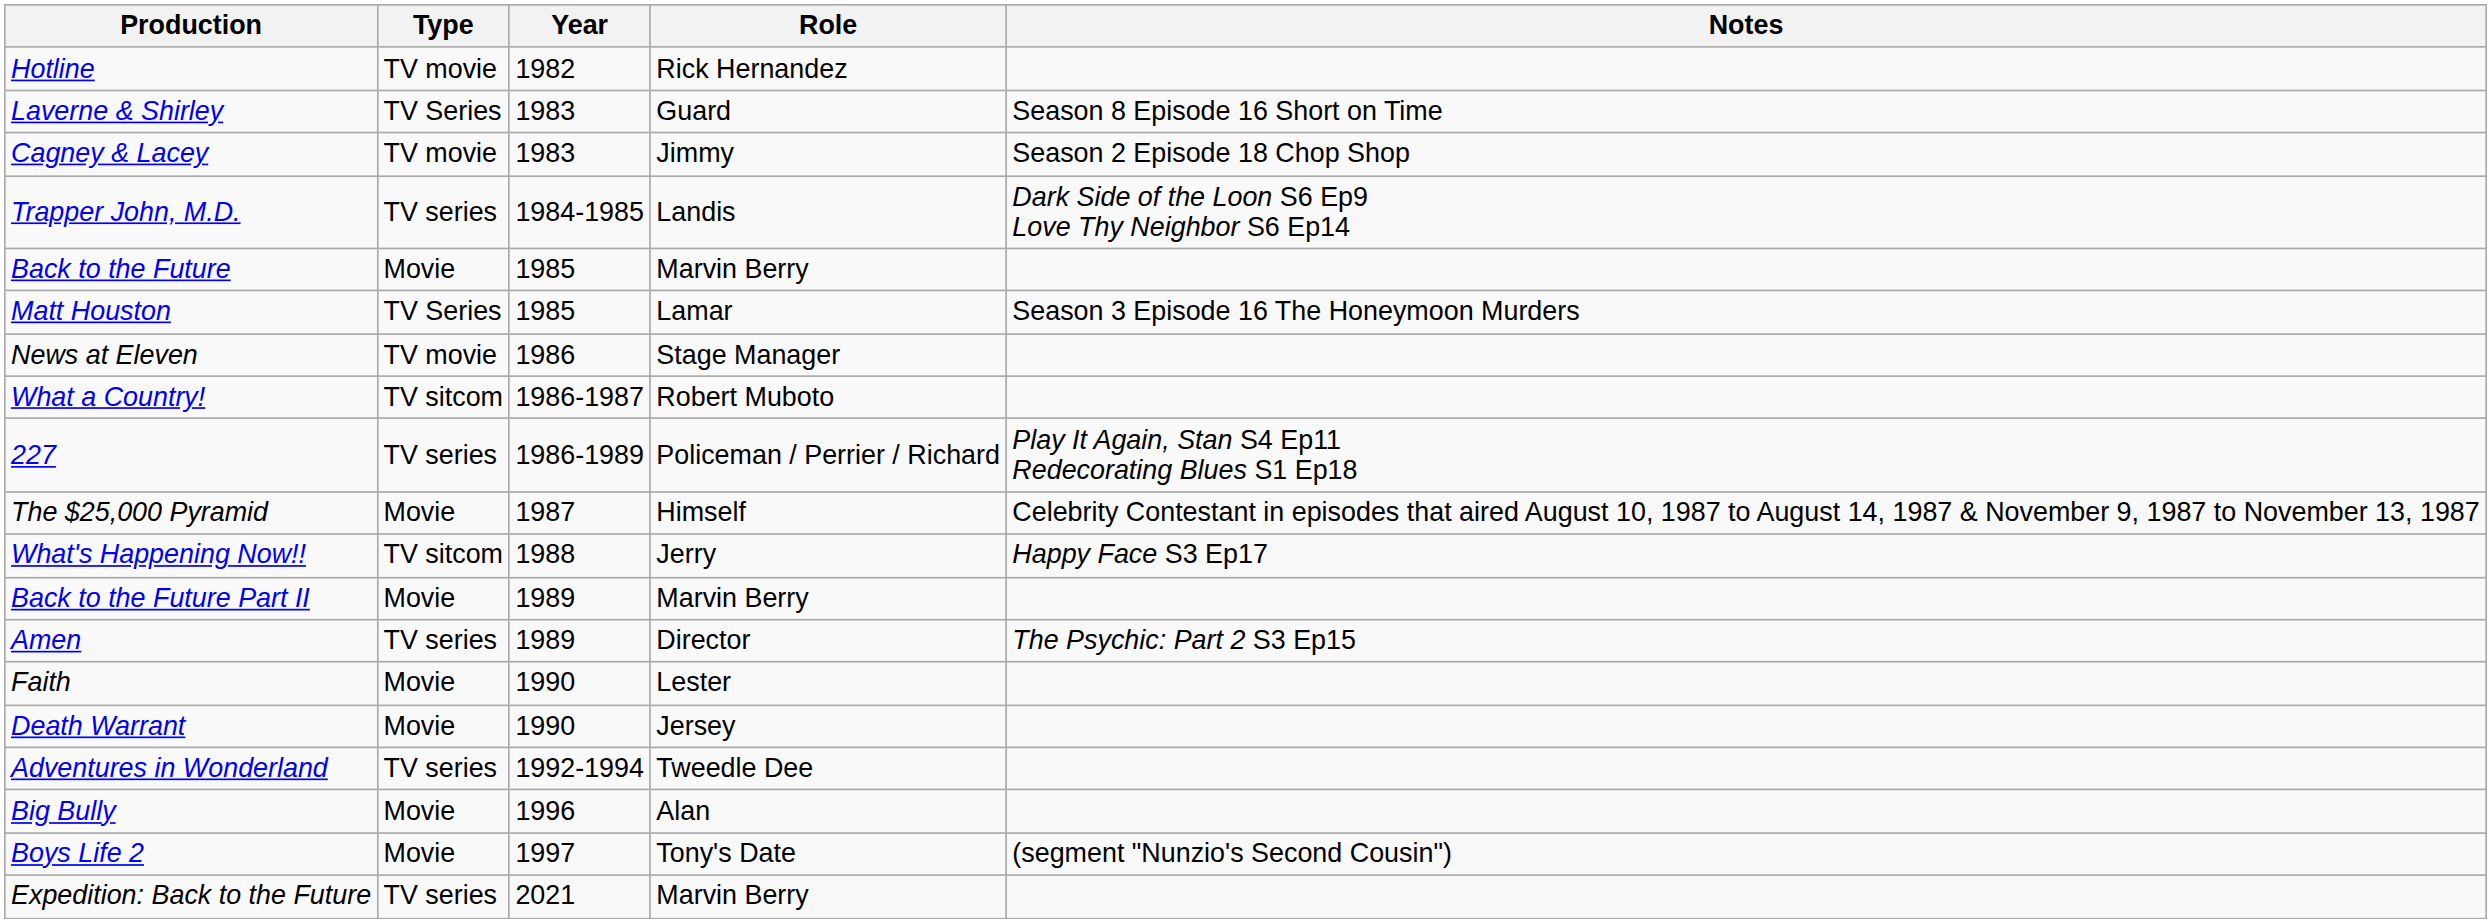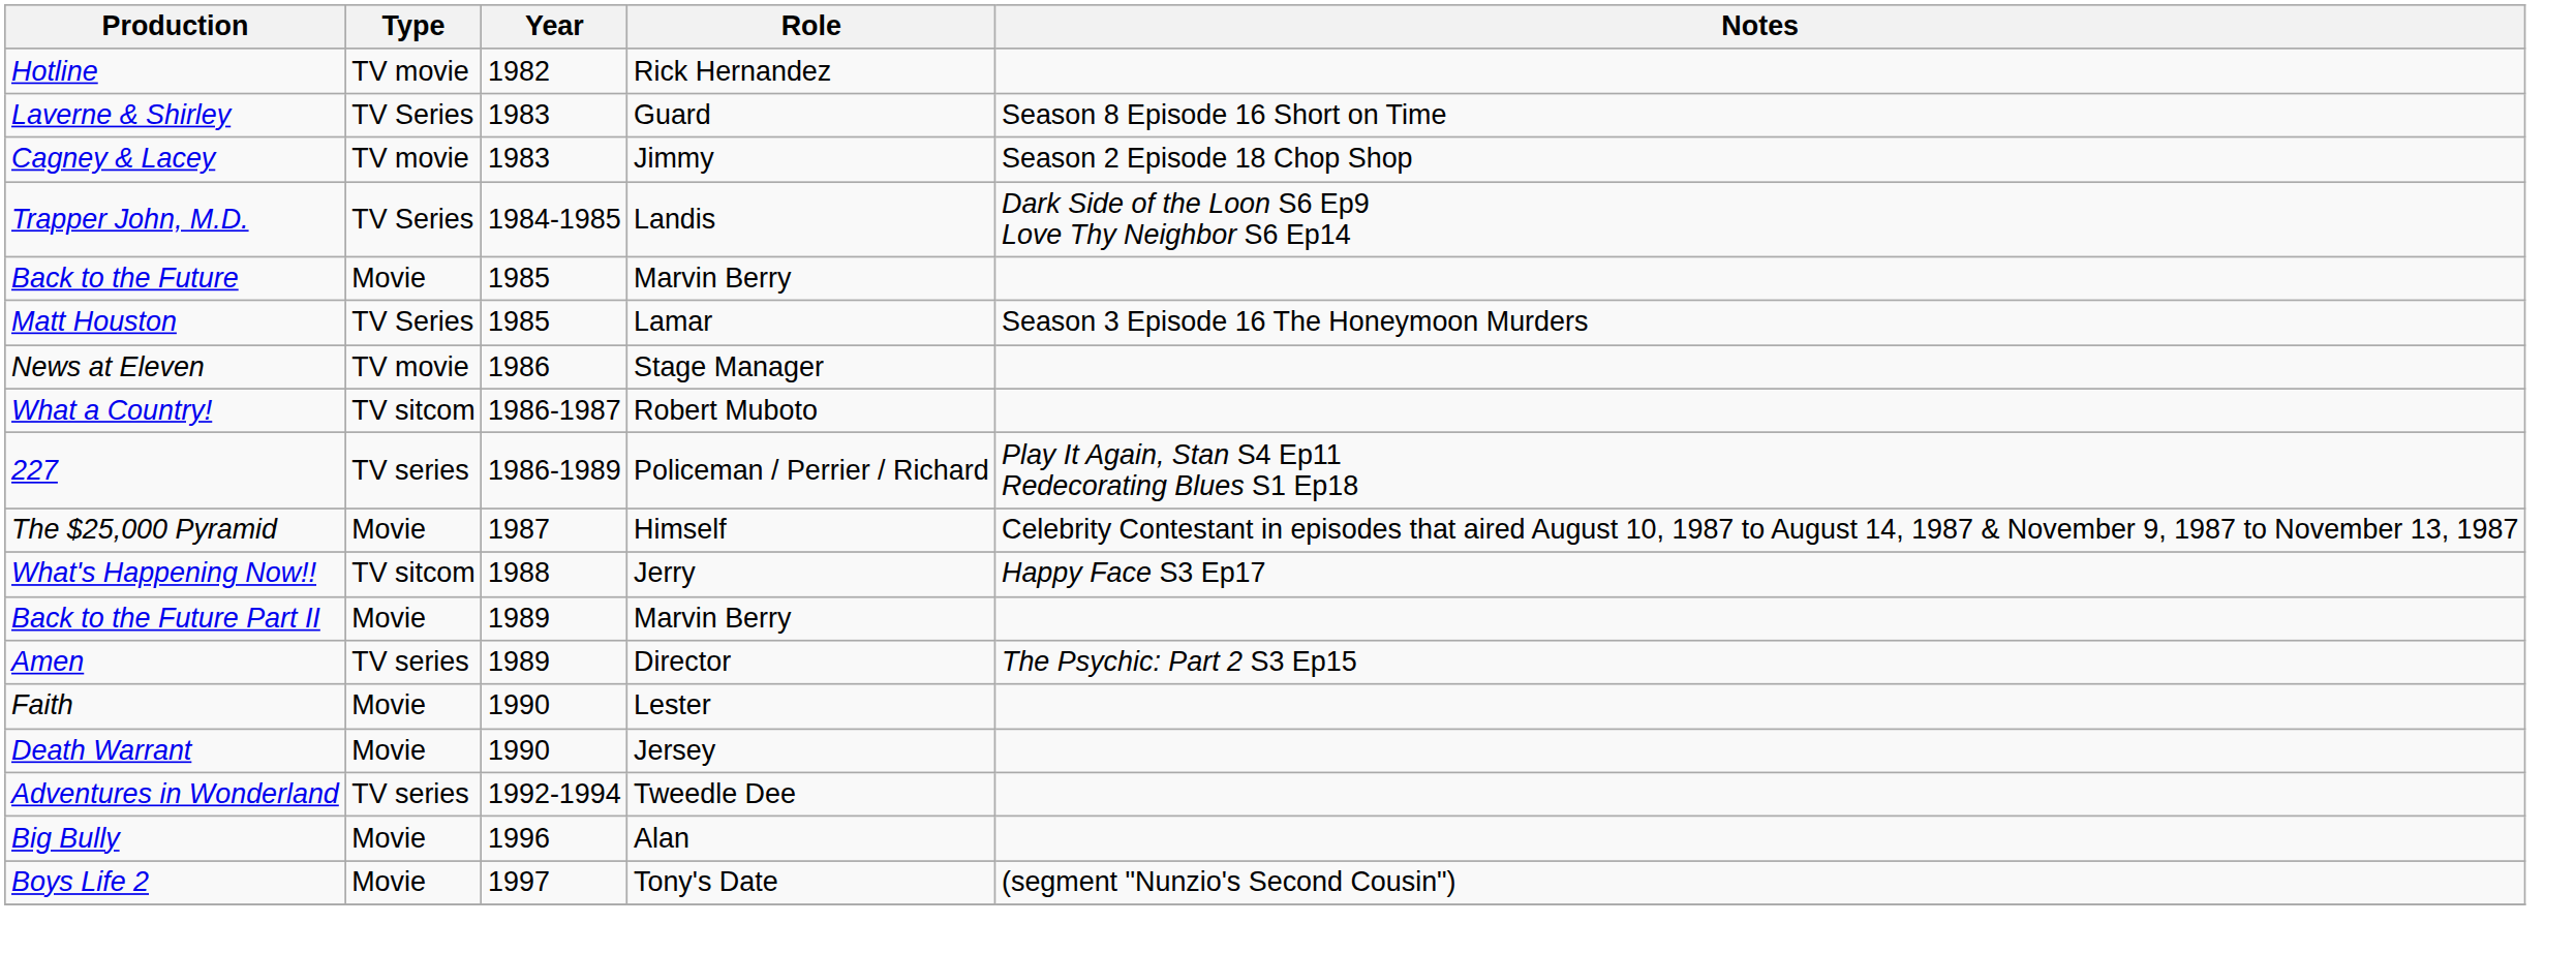 <table class="wikitable sortable">
 <tr>
 <th>Production</th>
 <th>Type</th>
 <th>Year</th>
 <th>Role</th>
 <th>Notes</th>
 </tr>
 <tr>
 <td><em><a href='#'>Hotline</a></em></td>
 <td>TV movie</td>
 <td>1982</td>
 <td>Rick Hernandez</td>
 <td></td>
 </tr>
 <tr>
 <td><em><a href='#'>Laverne & Shirley</a></em></td>
 <td>TV Series</td>
 <td>1983</td>
 <td>Guard</td>
 <td>Season 8 Episode 16 Short on Time</td>
 </tr>
 <tr>
 <td><em><a href='#'>Cagney & Lacey</a></em></td>
 <td>TV movie</td>
 <td>1983</td>
 <td>Jimmy</td>
 <td>Season 2   Episode 18 Chop Shop</td>
 </tr>
 <tr>
 <td><em><a href='#'>Trapper John, M.D.</a></em></td>
-<td>TV series</td>
+<td>TV Series</td>
 <td>1984-1985</td>
 <td>Landis</td>
 <td><em>Dark Side of the Loon</em> S6   Ep9    <br><em>Love Thy Neighbor</em>  S6  Ep14</td>
 </tr>
 <tr>
 <td><em><a href='#'>Back to the Future</a></em></td>
 <td>Movie</td>
 <td>1985</td>
 <td>Marvin Berry</td>
 <td></td>
 </tr>
 <tr>
 <td><em><a href='#'>Matt Houston</a></em></td>
 <td>TV Series</td>
 <td>1985</td>
 <td>Lamar</td>
 <td>Season 3  Episode 16 The Honeymoon Murders</td>
 </tr>
 <tr>
 <td><em>News at Eleven </em></td>
 <td>TV movie</td>
 <td>1986</td>
 <td>Stage Manager</td>
 <td></td>
 </tr>
 <tr>
 <td><em><a href='#'>What a Country!</a></em></td>
 <td>TV sitcom</td>
 <td>1986-1987</td>
 <td>Robert Muboto</td>
 <td></td>
 </tr>
 <tr>
 <td><em><a href='#'>227</a></em></td>
 <td>TV series</td>
 <td>1986-1989</td>
 <td>Policeman / Perrier / Richard</td>
 <td><em>Play It Again, Stan</em> S4 Ep11 <br> <em>Redecorating Blues</em> S1 Ep18</td>
 </tr>
 <tr>
 <td><em>The $25,000 Pyramid</em></td>
 <td>Movie</td>
 <td>1987</td>
 <td>Himself</td>
 <td>Celebrity Contestant in episodes that aired August 10, 1987 to August 14, 1987 & November 9, 1987 to November 13, 1987</td>
 </tr>
 <tr>
 <td><em><a href='#'>What's Happening Now!!</a></em></td>
 <td>TV sitcom</td>
 <td>1988</td>
 <td>Jerry</td>
 <td><em>Happy Face</em> S3 Ep17</td>
 </tr>
 <tr>
 <td><em><a href='#'>Back to the Future Part II</a></em></td>
 <td>Movie</td>
 <td>1989</td>
 <td>Marvin Berry</td>
 <td></td>
 </tr>
 <tr>
 <td><em><a href='#'>Amen</a></em></td>
 <td>TV series</td>
 <td>1989</td>
 <td>Director</td>
 <td><em>The Psychic: Part 2</em> S3 Ep15</td>
 </tr>
 <tr>
 <td><em>Faith</em></td>
 <td>Movie</td>
 <td>1990</td>
 <td>Lester</td>
 <td></td>
 </tr>
 <tr>
 <td><em><a href='#'>Death Warrant</a></em></td>
 <td>Movie</td>
 <td>1990</td>
 <td>Jersey</td>
 <td></td>
 </tr>
 <tr>
 <td><em><a href='#'>Adventures in Wonderland</a></em></td>
 <td>TV series</td>
 <td>1992-1994</td>
 <td>Tweedle Dee</td>
 <td></td>
 </tr>
 <tr>
 <td><em><a href='#'>Big Bully</a></em></td>
 <td>Movie</td>
 <td>1996</td>
 <td>Alan</td>
 <td></td>
 </tr>
 <tr>
 <td><em><a href='#'>Boys Life 2</a></em></td>
 <td>Movie</td>
 <td>1997</td>
 <td>Tony's Date</td>
 <td>(segment "Nunzio's Second Cousin")</td>
 </tr>
 <tr>
-<td><em>Expedition: Back to the Future</em></td>
-<td>TV series</td>
-<td>2021</td>
-<td>Marvin Berry</td>
-<td></td>
-</tr>
-<tr>
 </tr>
 </table>
